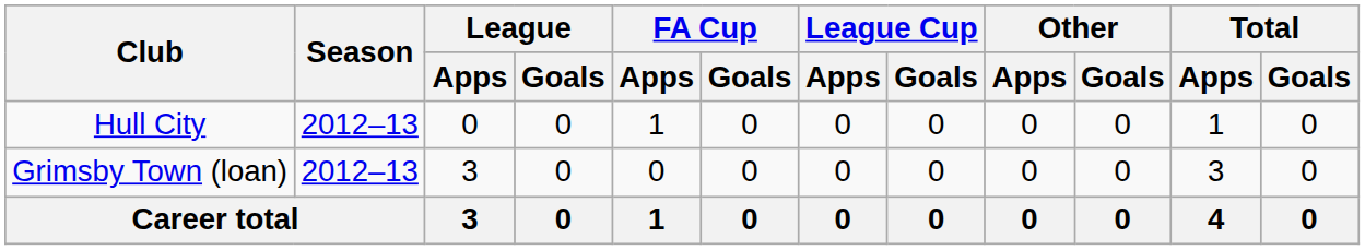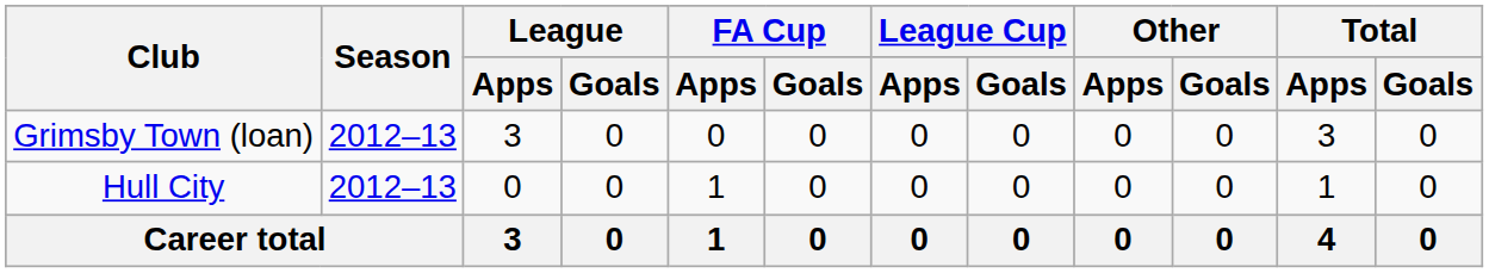 <table class="wikitable" style="text-align: center;">
 <tr>
 <th rowspan="2">Club</th>
 <th rowspan="2">Season</th>
 <th colspan="2">League</th>
 <th colspan="2"><a href='#'>FA Cup</a></th>
 <th colspan="2"><a href='#'>League Cup</a></th>
 <th colspan="2">Other</th>
 <th colspan="2">Total</th>
 </tr>
 <tr>
 <th>Apps</th>
 <th>Goals</th>
 <th>Apps</th>
 <th>Goals</th>
 <th>Apps</th>
 <th>Goals</th>
 <th>Apps</th>
 <th>Goals</th>
 <th>Apps</th>
 <th>Goals</th>
 </tr>
 <tr>
+<td><a href='#'>Grimsby Town</a> (loan)</td>
+<td><a href='#'>2012–13</a></td>
+<td>3</td>
+<td>0</td>
+<td>0</td>
+<td>0</td>
+<td>0</td>
+<td>0</td>
+<td>0</td>
+<td>0</td>
+<td>3</td>
+<td>0</td>
+</tr>
+<tr>
 <td><a href='#'>Hull City</a></td>
 <td><a href='#'>2012–13</a></td>
 <td>0</td>
 <td>0</td>
 <td>1</td>
 <td>0</td>
 <td>0</td>
 <td>0</td>
 <td>0</td>
 <td>0</td>
 <td>1</td>
-<td>0</td>
-</tr>
-<tr>
-<td><a href='#'>Grimsby Town</a> (loan)</td>
-<td><a href='#'>2012–13</a></td>
-<td>3</td>
-<td>0</td>
-<td>0</td>
-<td>0</td>
-<td>0</td>
-<td>0</td>
-<td>0</td>
-<td>0</td>
-<td>3</td>
 <td>0</td>
 </tr>
 <tr>
 <th colspan="2">Career total</th>
 <th>3</th>
 <th>0</th>
 <th>1</th>
 <th>0</th>
 <th>0</th>
 <th>0</th>
 <th>0</th>
 <th>0</th>
 <th>4</th>
 <th>0</th>
 </tr>
 </table>
